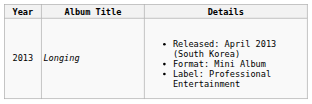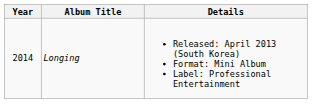 <table class="wikitable">
 <tr>
 <th width="50px">Year</th>
 <th width="150px">Album Title</th>
 <th width="240px">Details</th>
 </tr>
 <tr>
-<td style="text-align:center">2013</td>
+<td style="text-align:center">2014</td>
 <td><em>Longing</em></td>
 <td><br><ul><li>Released: April 2013 (South Korea)</li><li>Format: Mini Album</li><li>Label: Professional Entertainment</li></ul></td>
 </tr>
 </table>
